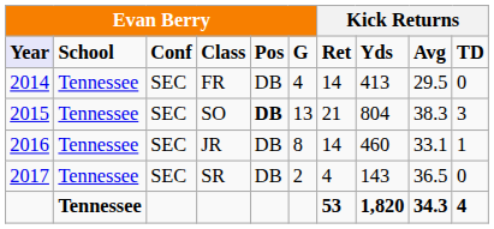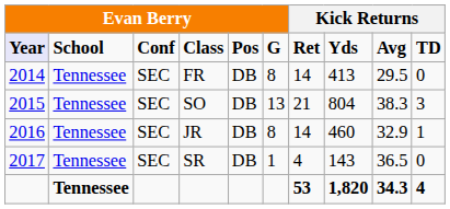 <table class="wikitable">
 <tr>
 <th colspan="6" style="text-align: center; font-weight:bold; background-color:#f77f00 ; color:#ffffff;">Evan Berry</th>
 <th colspan="4" style="text-align: center; font-weight:bold;">Kick Returns</th>
 </tr>
 <tr>
 <td style="background: lavender; font-weight:bold;">Year</td>
 <td style="font-weight:bold;">School</td>
 <td style="font-weight:bold;">Conf</td>
 <td style="font-weight:bold;">Class</td>
 <td style="font-weight:bold;">Pos</td>
 <td style="font-weight:bold;">G</td>
 <td style="font-weight:bold;">Ret</td>
 <td style="font-weight:bold;">Yds</td>
 <td style="font-weight:bold;">Avg</td>
 <td style="font-weight:bold;">TD</td>
 </tr>
 <tr>
 <td><a href='#'>2014</a></td>
 <td><a href='#'>Tennessee</a></td>
 <td>SEC</td>
 <td>FR</td>
 <td>DB</td>
-<td>4</td>
+<td>8</td>
 <td>14</td>
 <td>413</td>
 <td>29.5</td>
 <td>0</td>
 </tr>
 <tr>
 <td><a href='#'>2015</a></td>
 <td><a href='#'>Tennessee</a></td>
 <td>SEC</td>
 <td>SO</td>
-<td><strong>DB</strong></td>
+<td>DB</td>
 <td>13</td>
 <td>21</td>
 <td>804</td>
 <td>38.3</td>
 <td>3</td>
 </tr>
 <tr>
 <td><a href='#'>2016</a></td>
 <td><a href='#'>Tennessee</a></td>
 <td>SEC</td>
 <td>JR</td>
 <td>DB</td>
 <td>8</td>
 <td>14</td>
 <td>460</td>
-<td>33.1</td>
+<td>32.9</td>
 <td>1</td>
 </tr>
 <tr>
 <td><a href='#'>2017</a></td>
 <td><a href='#'>Tennessee</a></td>
 <td>SEC</td>
 <td>SR</td>
 <td>DB</td>
-<td>2</td>
+<td>1</td>
 <td>4</td>
 <td>143</td>
 <td>36.5</td>
 <td>0</td>
 </tr>
 <tr>
 <td style="font-weight:bold;"></td>
 <td style="font-weight:bold;">Tennessee</td>
 <td style="font-weight:bold;"></td>
 <td style="font-weight:bold;"></td>
 <td style="font-weight:bold;"></td>
 <td style="font-weight:bold;"></td>
 <td style="font-weight:bold;">53</td>
 <td style="font-weight:bold;">1,820</td>
 <td style="font-weight:bold;">34.3</td>
 <td style="font-weight:bold;">4</td>
 </tr>
 </table>
